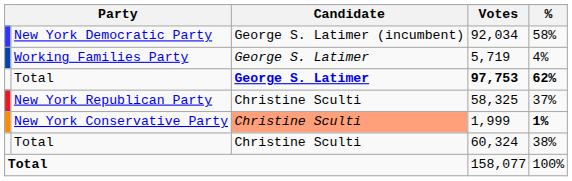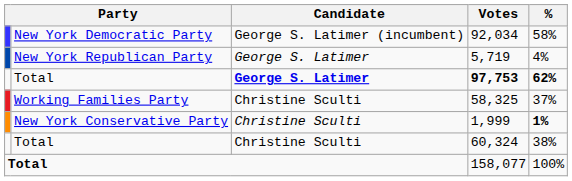 <table class="wikitable" style="font-size: 95%">
 <tr>
 <th colspan="2">Party</th>
 <th>Candidate</th>
 <th>Votes</th>
 <th>%</th>
 </tr>
 <tr>
 <td bgcolor="#3333FF"></td>
 <td><a href='#'>New York Democratic Party</a></td>
 <td>George S. Latimer (incumbent)</td>
 <td>92,034</td>
 <td>58%</td>
 </tr>
 <tr>
 <td bgcolor="#0047AB"></td>
-<td><a href='#'>Working Families Party</a></td>
+<td><a href='#'>New York Republican Party</a></td>
 <td><em>George S. Latimer</em></td>
 <td>5,719</td>
 <td>4%</td>
 </tr>
 <tr>
 <td></td>
 <td>Total</td>
 <td><strong><a href='#'>George S. Latimer</a></strong></td>
 <td><strong>97,753</strong></td>
 <td><strong>62%</strong></td>
 </tr>
 <tr>
 <td bgcolor="#E81B23"></td>
-<td><a href='#'>New York Republican Party</a></td>
+<td><a href='#'>Working Families Party</a></td>
 <td>Christine Sculti</td>
 <td>58,325</td>
 <td>37%</td>
 </tr>
 <tr>
 <td bgcolor="#FF8C00"></td>
 <td><a href='#'>New York Conservative Party</a></td>
-<td style="background: lightsalmon;"><em>Christine Sculti</em></td>
+<td><em>Christine Sculti</em></td>
 <td>1,999</td>
 <td><strong>1%</strong></td>
 </tr>
 <tr>
 <td></td>
 <td>Total</td>
 <td>Christine Sculti</td>
 <td>60,324</td>
 <td>38%</td>
 </tr>
 <tr>
 <td colspan="3"><strong>Total</strong></td>
 <td>158,077</td>
 <td>100%</td>
 </tr>
 </table>
